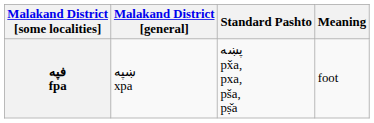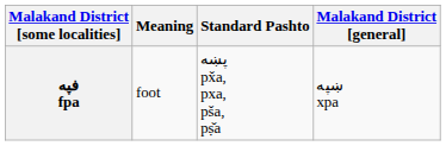 <table class="wikitable">
 <tr>
 <th><a href='#'>Malakand District</a><br>[some localities]</th>
+<th>Meaning</th>
+<th>Standard Pashto</th>
 <th><a href='#'>Malakand District</a><br>[general]</th>
-<th>Standard Pashto</th>
-<th>Meaning</th>
 </tr>
 <tr>
 <th>فپه<br>fpa</th>
+<td>foot</td>
+<td>پښه<br>px̌a,<br>pxa,<br>pša,<br>pṣ̌a</td>
 <td>ښپه<br>xpa</td>
-<td>پښه<br>px̌a,<br>pxa,<br>pša,<br>pṣ̌a</td>
-<td>foot</td>
 </tr>
 </table>
